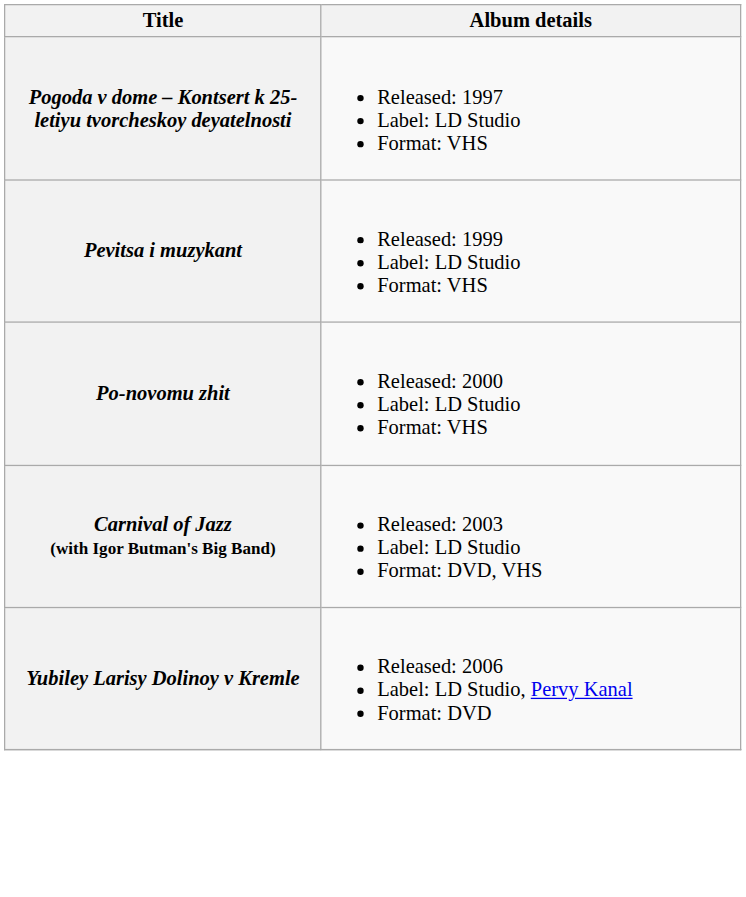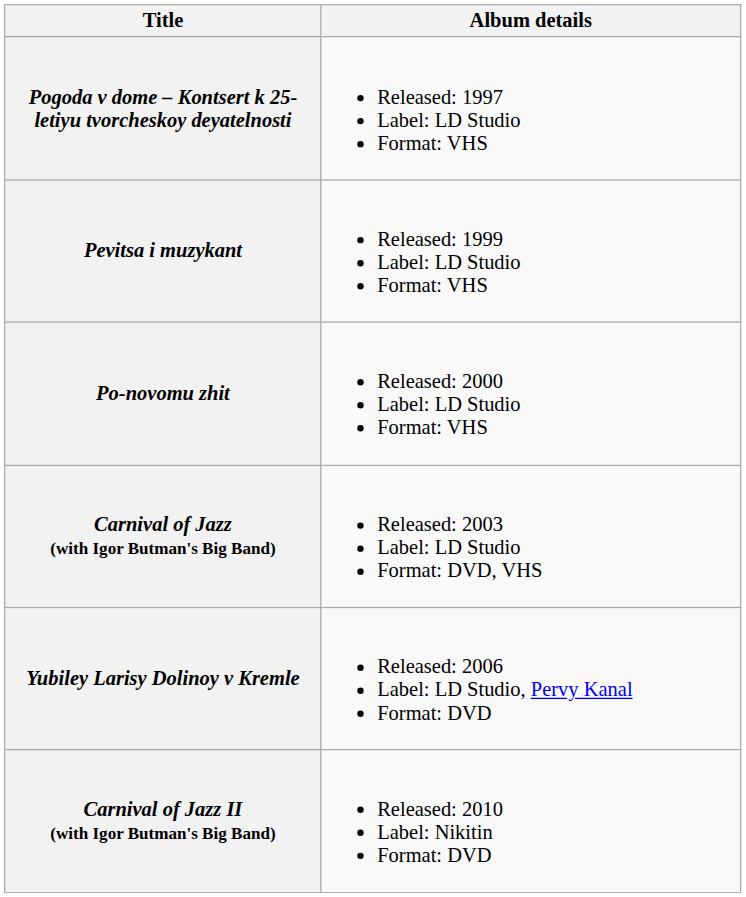 <table class="wikitable plainrowheaders" style="text-align:center;">
 <tr>
 <th style="width:15em;">Title</th>
 <th style="width:20em;">Album details</th>
 </tr>
 <tr>
 <th scope="row"><em>Pogoda v dome – Kontsert k 25-letiyu tvorcheskoy deyatelnosti</em></th>
 <td align="left"><br><ul><li>Released: 1997</li><li>Label: LD Studio</li><li>Format: VHS</li></ul></td>
 </tr>
 <tr>
 <th scope="row"><em>Pevitsa i muzykant</em></th>
 <td align="left"><br><ul><li>Released: 1999</li><li>Label: LD Studio</li><li>Format: VHS</li></ul></td>
 </tr>
 <tr>
 <th scope="row"><em>Po-novomu zhit</em></th>
 <td align="left"><br><ul><li>Released: 2000</li><li>Label: LD Studio</li><li>Format: VHS</li></ul></td>
 </tr>
 <tr>
 <th scope="row"><em>Carnival of Jazz</em><br> <small>(with Igor Butman's Big Band)</small></th>
 <td align="left"><br><ul><li>Released: 2003</li><li>Label: LD Studio</li><li>Format: DVD, VHS</li></ul></td>
 </tr>
 <tr>
 <th scope="row"><em>Yubiley Larisy Dolinoy v Kremle</em></th>
 <td align="left"><br><ul><li>Released: 2006</li><li>Label: LD Studio, <a href='#'>Pervy Kanal</a></li><li>Format: DVD</li></ul></td>
 </tr>
 <tr>
+<th scope="row"><em>Carnival of Jazz II</em><br> <small>(with Igor Butman's Big Band)</small></th>
+<td align="left"><br><ul><li>Released: 2010</li><li>Label: Nikitin</li><li>Format: DVD</li></ul></td>
+</tr>
+<tr>
 </tr>
 </table>
